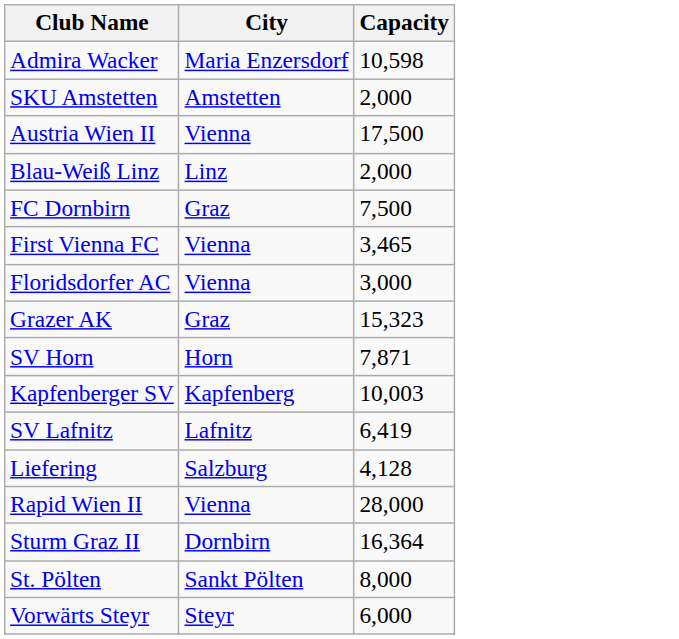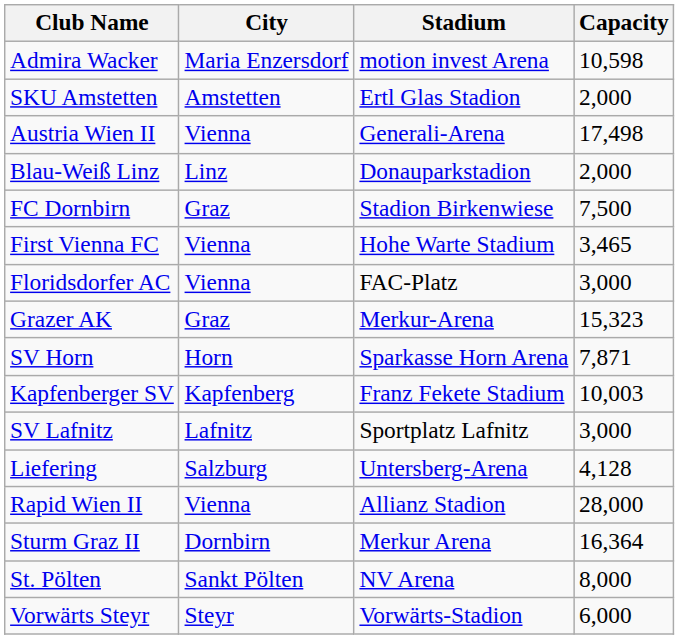 <table class="wikitable sortable">
 <tr>
 <th>Club Name</th>
 <th>City</th>
+<th>Stadium</th>
 <th>Capacity</th>
 </tr>
 <tr>
 <td><a href='#'>Admira Wacker</a></td>
 <td><a href='#'>Maria Enzersdorf</a></td>
+<td><a href='#'>motion invest Arena</a></td>
 <td>10,598</td>
 </tr>
 <tr>
 <td><a href='#'>SKU Amstetten</a></td>
 <td><a href='#'>Amstetten</a></td>
+<td><a href='#'>Ertl Glas Stadion</a></td>
 <td>2,000</td>
 </tr>
 <tr>
 <td><a href='#'>Austria Wien II</a></td>
 <td><a href='#'>Vienna</a></td>
-<td>17,500</td>
+<td><a href='#'>Generali-Arena</a></td>
+<td>17,498</td>
 </tr>
 <tr>
 <td><a href='#'>Blau-Weiß Linz</a></td>
 <td><a href='#'>Linz</a></td>
+<td><a href='#'>Donauparkstadion</a></td>
 <td>2,000</td>
 </tr>
 <tr>
 <td><a href='#'>FC Dornbirn</a></td>
 <td><a href='#'>Graz</a></td>
+<td><a href='#'>Stadion Birkenwiese</a></td>
 <td>7,500</td>
 </tr>
 <tr>
 <td><a href='#'>First Vienna FC</a></td>
 <td><a href='#'>Vienna</a></td>
+<td><a href='#'>Hohe Warte Stadium</a></td>
 <td>3,465</td>
 </tr>
 <tr>
 <td><a href='#'>Floridsdorfer AC</a></td>
 <td><a href='#'>Vienna</a></td>
+<td>FAC-Platz</td>
 <td>3,000</td>
 </tr>
 <tr>
 <td><a href='#'>Grazer AK</a></td>
 <td><a href='#'>Graz</a></td>
+<td><a href='#'>Merkur-Arena</a></td>
 <td>15,323</td>
 </tr>
 <tr>
 <td><a href='#'>SV Horn</a></td>
 <td><a href='#'>Horn</a></td>
+<td><a href='#'>Sparkasse Horn Arena</a></td>
 <td>7,871</td>
 </tr>
 <tr>
 <td><a href='#'>Kapfenberger SV</a></td>
 <td><a href='#'>Kapfenberg</a></td>
+<td><a href='#'>Franz Fekete Stadium</a></td>
 <td>10,003</td>
 </tr>
 <tr>
 <td><a href='#'>SV Lafnitz</a></td>
 <td><a href='#'>Lafnitz</a></td>
-<td>6,419</td>
+<td>Sportplatz Lafnitz</td>
+<td>3,000</td>
 </tr>
 <tr>
 <td><a href='#'>Liefering</a></td>
 <td><a href='#'>Salzburg</a></td>
+<td><a href='#'>Untersberg-Arena</a></td>
 <td>4,128</td>
 </tr>
 <tr>
 <td><a href='#'>Rapid Wien II</a></td>
 <td><a href='#'>Vienna</a></td>
+<td><a href='#'>Allianz Stadion</a></td>
 <td>28,000</td>
 </tr>
 <tr>
 <td><a href='#'>Sturm Graz II</a></td>
 <td><a href='#'>Dornbirn</a></td>
+<td><a href='#'>Merkur Arena</a></td>
 <td>16,364</td>
 </tr>
 <tr>
 <td><a href='#'>St. Pölten</a></td>
 <td><a href='#'>Sankt Pölten</a></td>
+<td><a href='#'>NV Arena</a></td>
 <td>8,000</td>
 </tr>
 <tr>
 <td><a href='#'>Vorwärts Steyr</a></td>
 <td><a href='#'>Steyr</a></td>
+<td><a href='#'>Vorwärts-Stadion</a></td>
 <td>6,000</td>
 </tr>
 </table>
